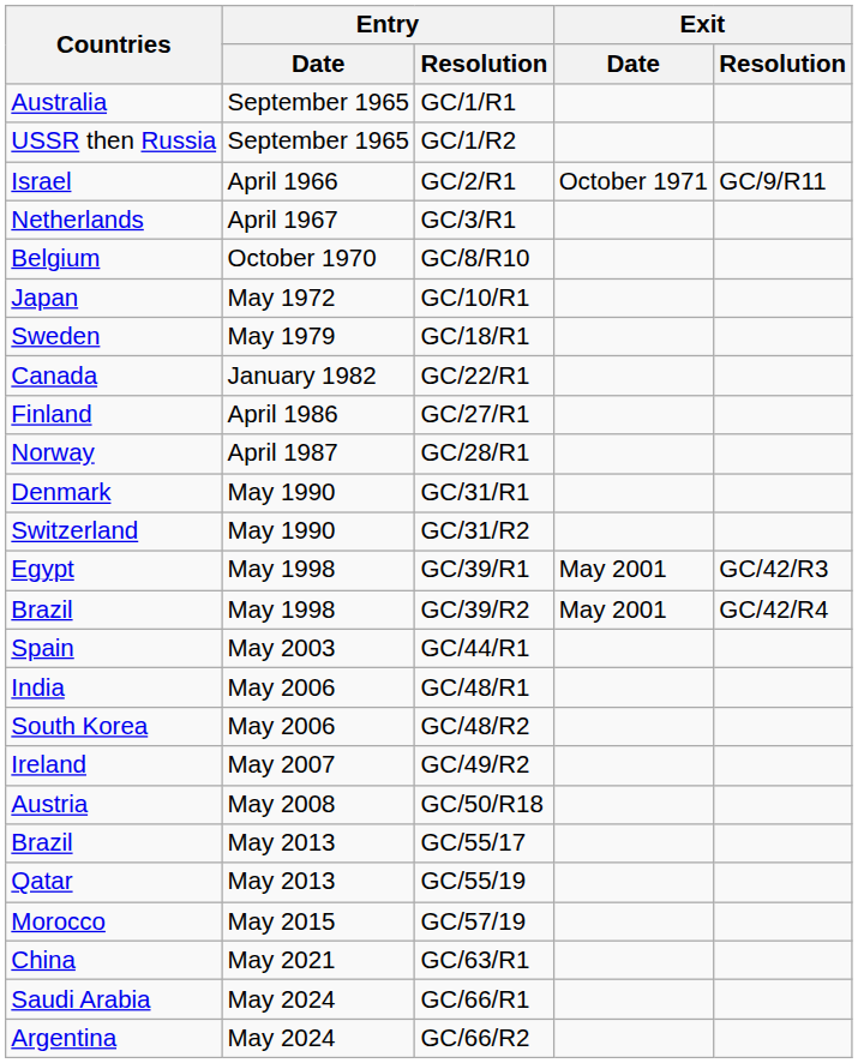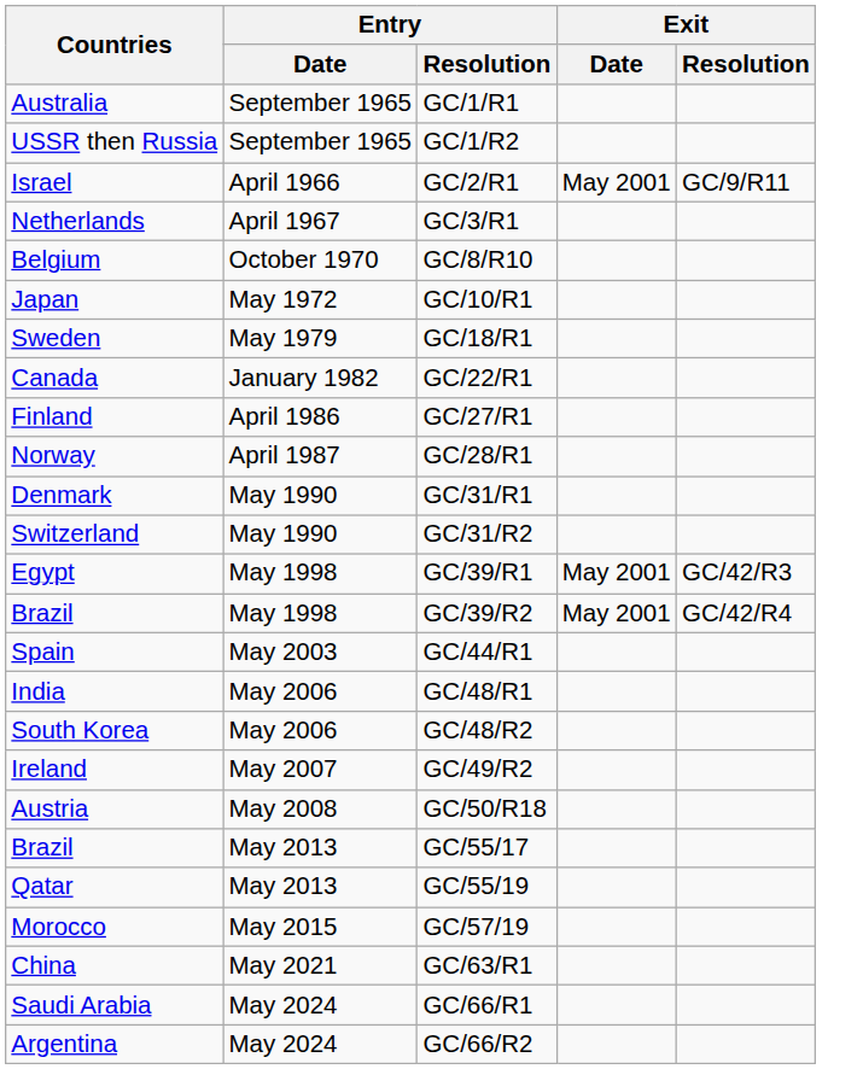 <table class="wikitable">
 <tr>
 <th rowspan="2">Countries</th>
 <th colspan="2">Entry</th>
 <th colspan="2">Exit</th>
 </tr>
 <tr>
 <th>Date</th>
 <th>Resolution</th>
 <th>Date</th>
 <th>Resolution</th>
 </tr>
 <tr>
 <td><a href='#'>Australia</a></td>
 <td>September 1965</td>
 <td>GC/1/R1</td>
 <td></td>
 <td></td>
 </tr>
 <tr>
 <td><a href='#'>USSR</a> then <a href='#'>Russia</a></td>
 <td>September 1965</td>
 <td>GC/1/R2</td>
 <td></td>
 <td></td>
 </tr>
 <tr>
 <td><a href='#'>Israel</a></td>
 <td>April 1966</td>
 <td>GC/2/R1</td>
-<td>October 1971</td>
+<td>May 2001</td>
 <td>GC/9/R11</td>
 </tr>
 <tr>
 <td><a href='#'>Netherlands</a></td>
 <td>April 1967</td>
 <td>GC/3/R1</td>
 <td></td>
 <td></td>
 </tr>
 <tr>
 <td><a href='#'>Belgium</a></td>
 <td>October 1970</td>
 <td>GC/8/R10</td>
 <td></td>
 <td></td>
 </tr>
 <tr>
 <td><a href='#'>Japan</a></td>
 <td>May 1972</td>
 <td>GC/10/R1</td>
 <td></td>
 <td></td>
 </tr>
 <tr>
 <td><a href='#'>Sweden</a></td>
 <td>May 1979</td>
 <td>GC/18/R1</td>
 <td></td>
 <td></td>
 </tr>
 <tr>
 <td><a href='#'>Canada</a></td>
 <td>January 1982</td>
 <td>GC/22/R1</td>
 <td></td>
 <td></td>
 </tr>
 <tr>
 <td><a href='#'>Finland</a></td>
 <td>April 1986</td>
 <td>GC/27/R1</td>
 <td></td>
 <td></td>
 </tr>
 <tr>
 <td><a href='#'>Norway</a></td>
 <td>April 1987</td>
 <td>GC/28/R1</td>
 <td></td>
 <td></td>
 </tr>
 <tr>
 <td><a href='#'>Denmark</a></td>
 <td>May 1990</td>
 <td>GC/31/R1</td>
 <td></td>
 </tr>
 <tr>
 <td><a href='#'>Switzerland</a></td>
 <td>May 1990</td>
 <td>GC/31/R2</td>
 <td></td>
 <td></td>
 </tr>
 <tr>
 <td><a href='#'>Egypt</a></td>
 <td>May 1998</td>
 <td>GC/39/R1</td>
 <td>May 2001</td>
 <td>GC/42/R3</td>
 </tr>
 <tr>
 <td><a href='#'>Brazil</a></td>
 <td>May 1998</td>
 <td>GC/39/R2</td>
 <td>May 2001</td>
 <td>GC/42/R4</td>
 </tr>
 <tr>
 <td><a href='#'>Spain</a></td>
 <td>May 2003</td>
 <td>GC/44/R1</td>
 <td></td>
 <td></td>
 </tr>
 <tr>
 <td><a href='#'>India</a></td>
 <td>May 2006</td>
 <td>GC/48/R1</td>
 <td></td>
 <td></td>
 </tr>
 <tr>
 <td><a href='#'>South Korea</a></td>
 <td>May 2006</td>
 <td>GC/48/R2</td>
 <td></td>
 <td></td>
 </tr>
 <tr>
 <td><a href='#'>Ireland</a></td>
 <td>May 2007</td>
 <td>GC/49/R2</td>
 <td></td>
 <td></td>
 </tr>
 <tr>
 <td><a href='#'>Austria</a></td>
 <td>May 2008</td>
 <td>GC/50/R18</td>
 <td></td>
 <td></td>
 </tr>
 <tr>
 <td><a href='#'>Brazil</a></td>
 <td>May 2013</td>
 <td>GC/55/17</td>
 <td></td>
 <td></td>
 </tr>
 <tr>
 <td><a href='#'>Qatar</a></td>
 <td>May 2013</td>
 <td>GC/55/19</td>
 <td></td>
 <td></td>
 </tr>
 <tr>
 <td><a href='#'>Morocco</a></td>
 <td>May 2015</td>
 <td>GC/57/19</td>
 <td></td>
 <td></td>
 </tr>
 <tr>
 <td><a href='#'>China</a></td>
 <td>May 2021</td>
 <td>GC/63/R1</td>
 <td></td>
 <td></td>
 </tr>
 <tr>
 <td><a href='#'>Saudi Arabia</a></td>
 <td>May 2024</td>
 <td>GC/66/R1</td>
 <td></td>
 <td></td>
 </tr>
 <tr>
 <td><a href='#'>Argentina</a></td>
 <td>May 2024</td>
 <td>GC/66/R2</td>
 <td></td>
 <td></td>
 </tr>
 </table>
